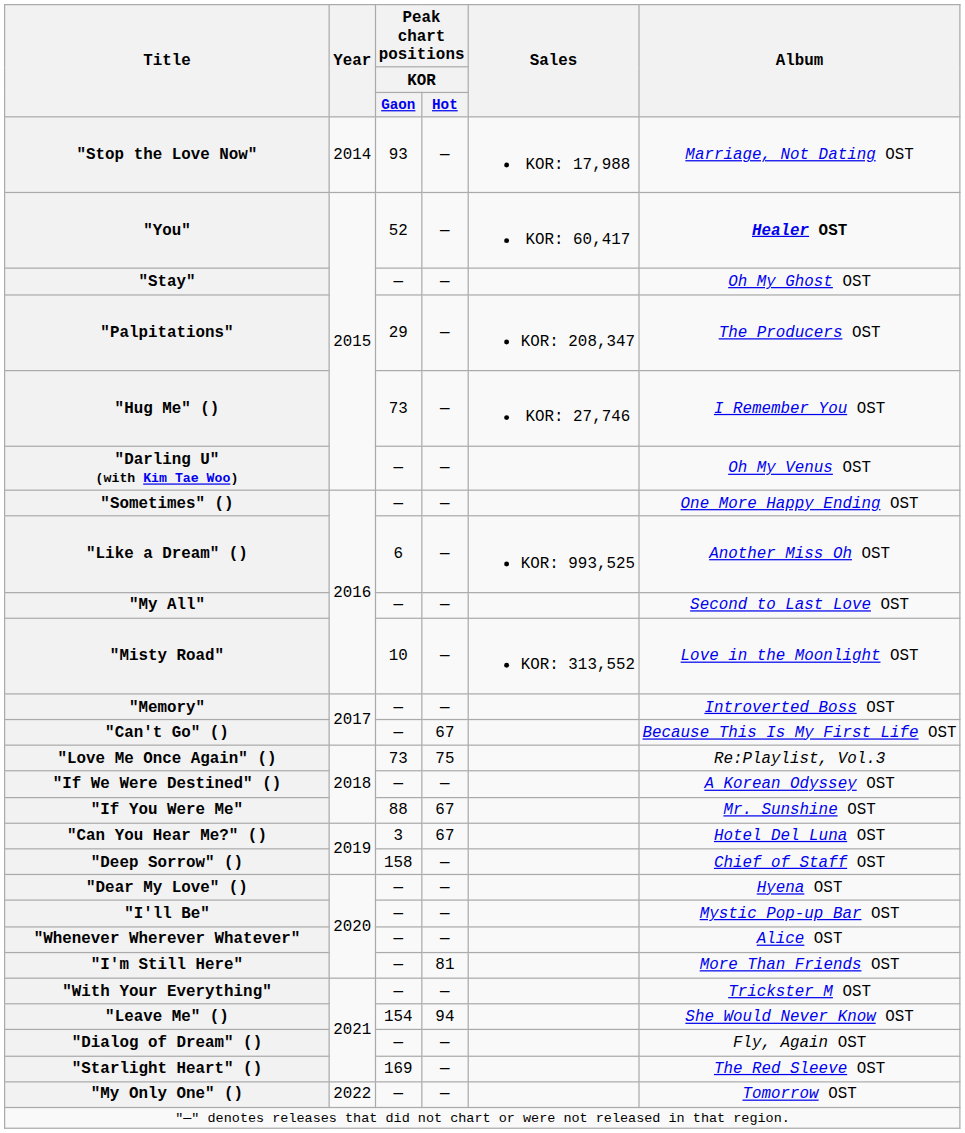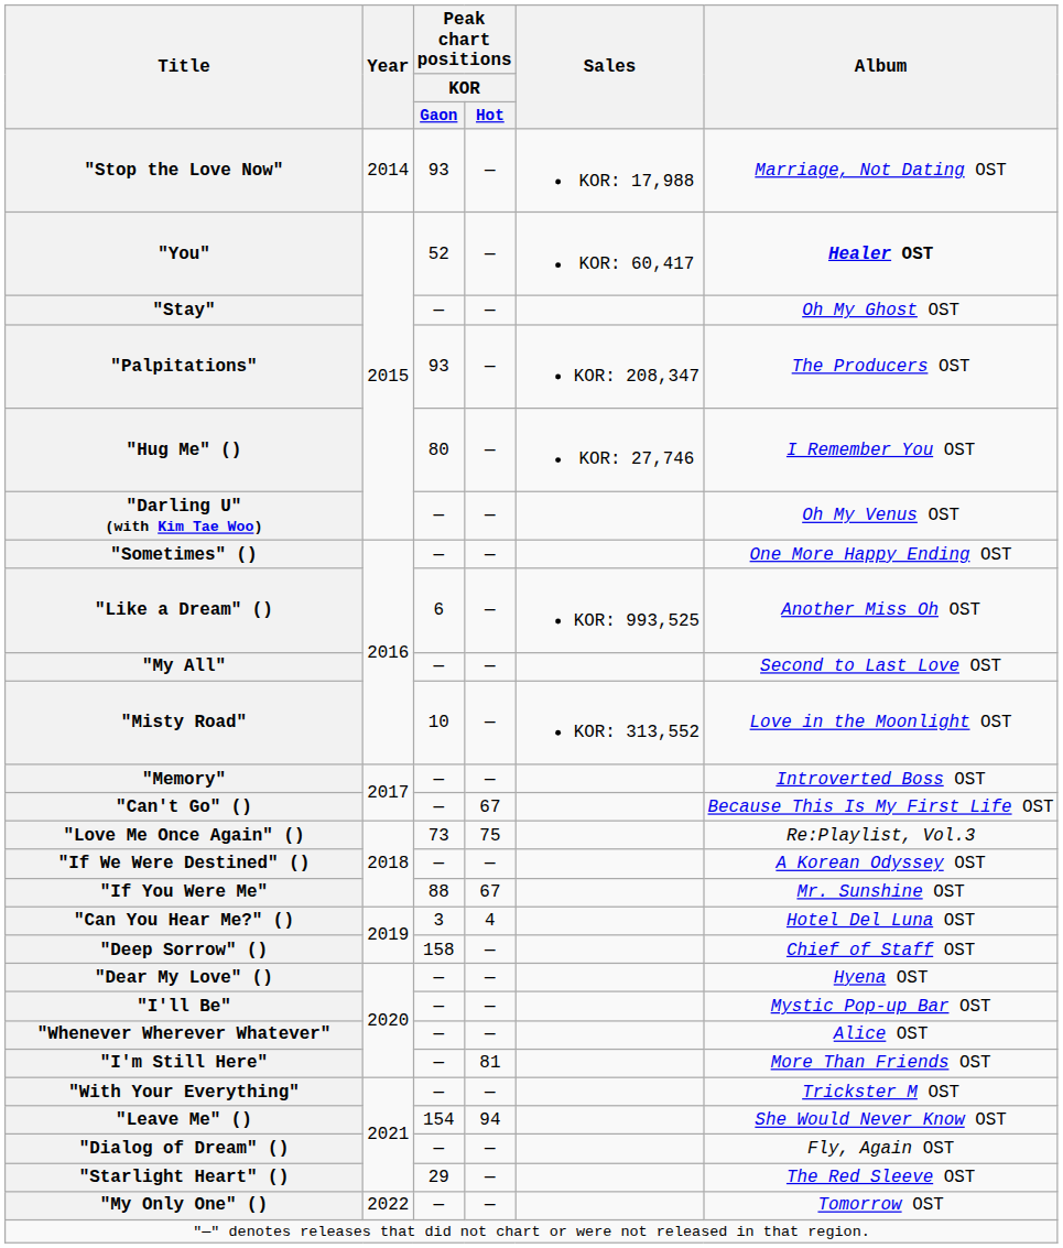 <table class="wikitable plainrowheaders" style="text-align:center">
 <tr>
 <th scope="col" rowspan="3" style="width:20em;">Title</th>
 <th scope="col" rowspan="3">Year</th>
 <th scope="col" colspan="2">Peak chart positions</th>
 <th scope="col" rowspan="3">Sales</th>
 <th scope="col" rowspan="3">Album</th>
 </tr>
 <tr>
 <th scope="col" colspan="2">KOR</th>
 </tr>
 <tr>
 <th scope="col" style="width:2.5em;font-size:90%;"><a href='#'>Gaon</a><br></th>
 <th scope="col" style="width:2.5em;font-size:90%;"><a href='#'>Hot</a></th>
 </tr>
 <tr>
 <th scope="row">"Stop the Love Now"</th>
 <td>2014</td>
 <td>93</td>
 <td>—</td>
 <td><br><ul><li>KOR: 17,988</li></ul></td>
 <td><em><a href='#'>Marriage, Not Dating</a></em> OST</td>
 </tr>
 <tr>
 <th scope="row">"You"</th>
 <td rowspan="5">2015</td>
 <td>52</td>
 <td>—</td>
 <td><br><ul><li>KOR: 60,417</li></ul></td>
 <td><strong><em><a href='#'>Healer</a></em> OST</strong></td>
 </tr>
 <tr>
 <th scope="row">"Stay"</th>
 <td>—</td>
 <td>—</td>
 <td></td>
 <td><em><a href='#'>Oh My Ghost</a></em> OST</td>
 </tr>
 <tr>
 <th scope="row">"Palpitations"</th>
-<td>29</td>
+<td>93</td>
 <td>—</td>
 <td><br><ul><li>KOR: 208,347</li></ul></td>
 <td><em><a href='#'>The Producers</a></em> OST</td>
 </tr>
 <tr>
 <th scope="row">"Hug Me" ()</th>
-<td>73</td>
+<td>80</td>
 <td>—</td>
 <td><br><ul><li>KOR: 27,746</li></ul></td>
 <td><em><a href='#'>I Remember You</a></em> OST</td>
 </tr>
 <tr>
 <th scope="row">"Darling U"<br><small>(with <a href='#'>Kim Tae Woo</a>)</small></th>
 <td>—</td>
 <td>—</td>
 <td></td>
 <td><em><a href='#'>Oh My Venus</a></em> OST</td>
 </tr>
 <tr>
 <th scope="row">"Sometimes" ()</th>
 <td rowspan="4">2016</td>
 <td>—</td>
 <td>—</td>
 <td></td>
 <td><em><a href='#'>One More Happy Ending</a></em> OST</td>
 </tr>
 <tr>
 <th scope="row">"Like a Dream" ()</th>
 <td>6</td>
 <td>—</td>
 <td><br><ul><li>KOR: 993,525</li></ul></td>
 <td><em><a href='#'>Another Miss Oh</a></em> OST</td>
 </tr>
 <tr>
 <th scope="row">"My All"</th>
 <td>—</td>
 <td>—</td>
 <td></td>
 <td><em><a href='#'>Second to Last Love</a></em> OST</td>
 </tr>
 <tr>
 <th scope="row">"Misty Road"</th>
 <td>10</td>
 <td>—</td>
 <td><br><ul><li>KOR: 313,552</li></ul></td>
 <td><em><a href='#'>Love in the Moonlight</a></em> OST</td>
 </tr>
 <tr>
 <th scope="row">"Memory"</th>
 <td rowspan="2">2017</td>
 <td>—</td>
 <td>—</td>
 <td></td>
 <td><em><a href='#'>Introverted Boss</a></em> OST</td>
 </tr>
 <tr>
 <th scope="row">"Can't Go" ()</th>
 <td>—</td>
 <td>67</td>
 <td></td>
 <td><em><a href='#'>Because This Is My First Life</a></em> OST</td>
 </tr>
 <tr>
 <th scope="row">"Love Me Once Again" ()</th>
 <td rowspan="3">2018</td>
 <td>73</td>
 <td>75</td>
 <td></td>
 <td><em>Re:Playlist, Vol.3</em></td>
 </tr>
 <tr>
 <th scope="row">"If We Were Destined" ()</th>
 <td>—</td>
 <td>—</td>
 <td></td>
 <td><em><a href='#'>A Korean Odyssey</a></em> OST</td>
 </tr>
 <tr>
 <th scope="row">"If You Were Me"</th>
 <td>88</td>
 <td>67</td>
 <td></td>
 <td><em><a href='#'>Mr. Sunshine</a></em> OST</td>
 </tr>
 <tr>
 <th scope="row">"Can You Hear Me?" ()</th>
 <td rowspan="2">2019</td>
 <td>3</td>
-<td>67</td>
+<td>4</td>
 <td></td>
 <td><em><a href='#'>Hotel Del Luna</a></em> OST</td>
 </tr>
 <tr>
 <th scope="row">"Deep Sorrow" ()</th>
 <td>158</td>
 <td>—</td>
 <td></td>
 <td><em><a href='#'>Chief of Staff</a></em> OST</td>
 </tr>
 <tr>
 <th scope="row">"Dear My Love" ()</th>
 <td rowspan="4">2020</td>
 <td>—</td>
 <td>—</td>
 <td></td>
 <td><em><a href='#'>Hyena</a></em> OST</td>
 </tr>
 <tr>
 <th scope="row">"I'll Be"</th>
 <td>—</td>
 <td>—</td>
 <td></td>
 <td><em><a href='#'>Mystic Pop-up Bar</a></em> OST</td>
 </tr>
 <tr>
 <th scope="row">"Whenever Wherever Whatever"</th>
 <td>—</td>
 <td>—</td>
 <td></td>
 <td><em><a href='#'>Alice</a></em> OST</td>
 </tr>
 <tr>
 <th scope="row">"I'm Still Here"</th>
 <td>—</td>
 <td>81</td>
 <td></td>
 <td><em><a href='#'>More Than Friends</a></em> OST</td>
 </tr>
 <tr>
 <th scope="row">"With Your Everything"</th>
 <td rowspan="4">2021</td>
 <td>—</td>
 <td>—</td>
 <td></td>
 <td><em><a href='#'>Trickster M</a></em> OST</td>
 </tr>
 <tr>
 <th scope="row">"Leave Me" ()</th>
 <td>154</td>
 <td>94</td>
 <td></td>
 <td><em><a href='#'>She Would Never Know</a></em> OST</td>
 </tr>
 <tr>
 <th scope="row">"Dialog of Dream" ()</th>
 <td>—</td>
 <td>—</td>
 <td></td>
 <td><em>Fly, Again</em> OST</td>
 </tr>
 <tr>
 <th scope="row">"Starlight Heart" ()</th>
-<td>169</td>
+<td>29</td>
 <td>—</td>
 <td></td>
 <td><em><a href='#'>The Red Sleeve</a></em> OST</td>
 </tr>
 <tr>
 <th scope="row">"My Only One" ()</th>
 <td>2022</td>
 <td>—</td>
 <td>—</td>
 <td></td>
 <td><em><a href='#'>Tomorrow</a></em> OST</td>
 </tr>
 <tr>
 <td colspan="6" style="font-size:85%;">"—" denotes releases that did not chart or were not released in that region.</td>
 </tr>
 </table>
